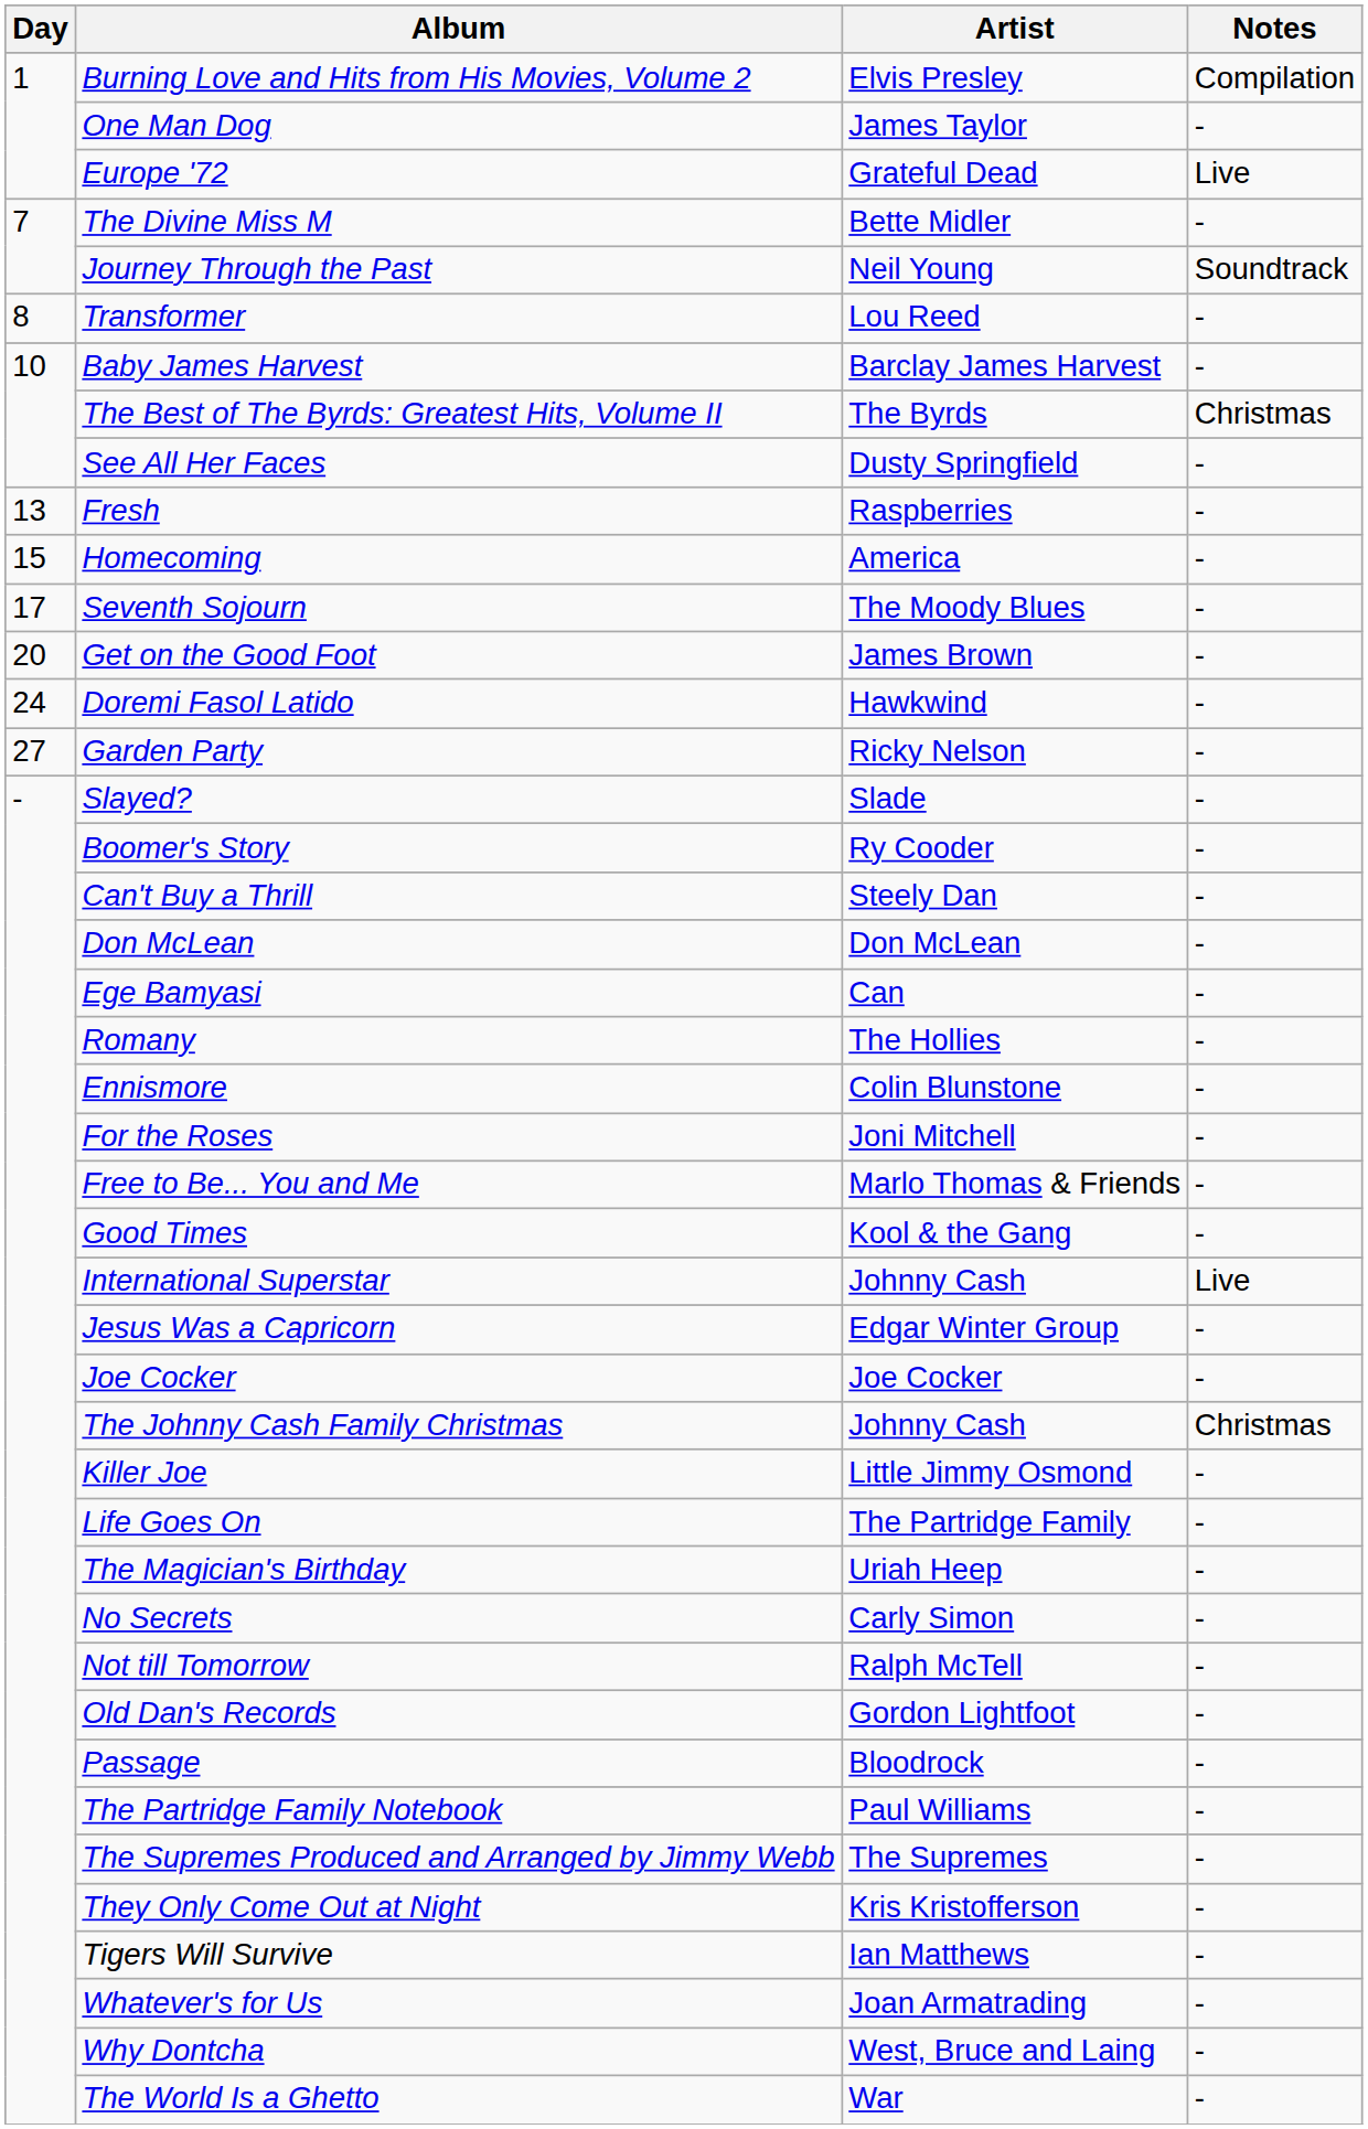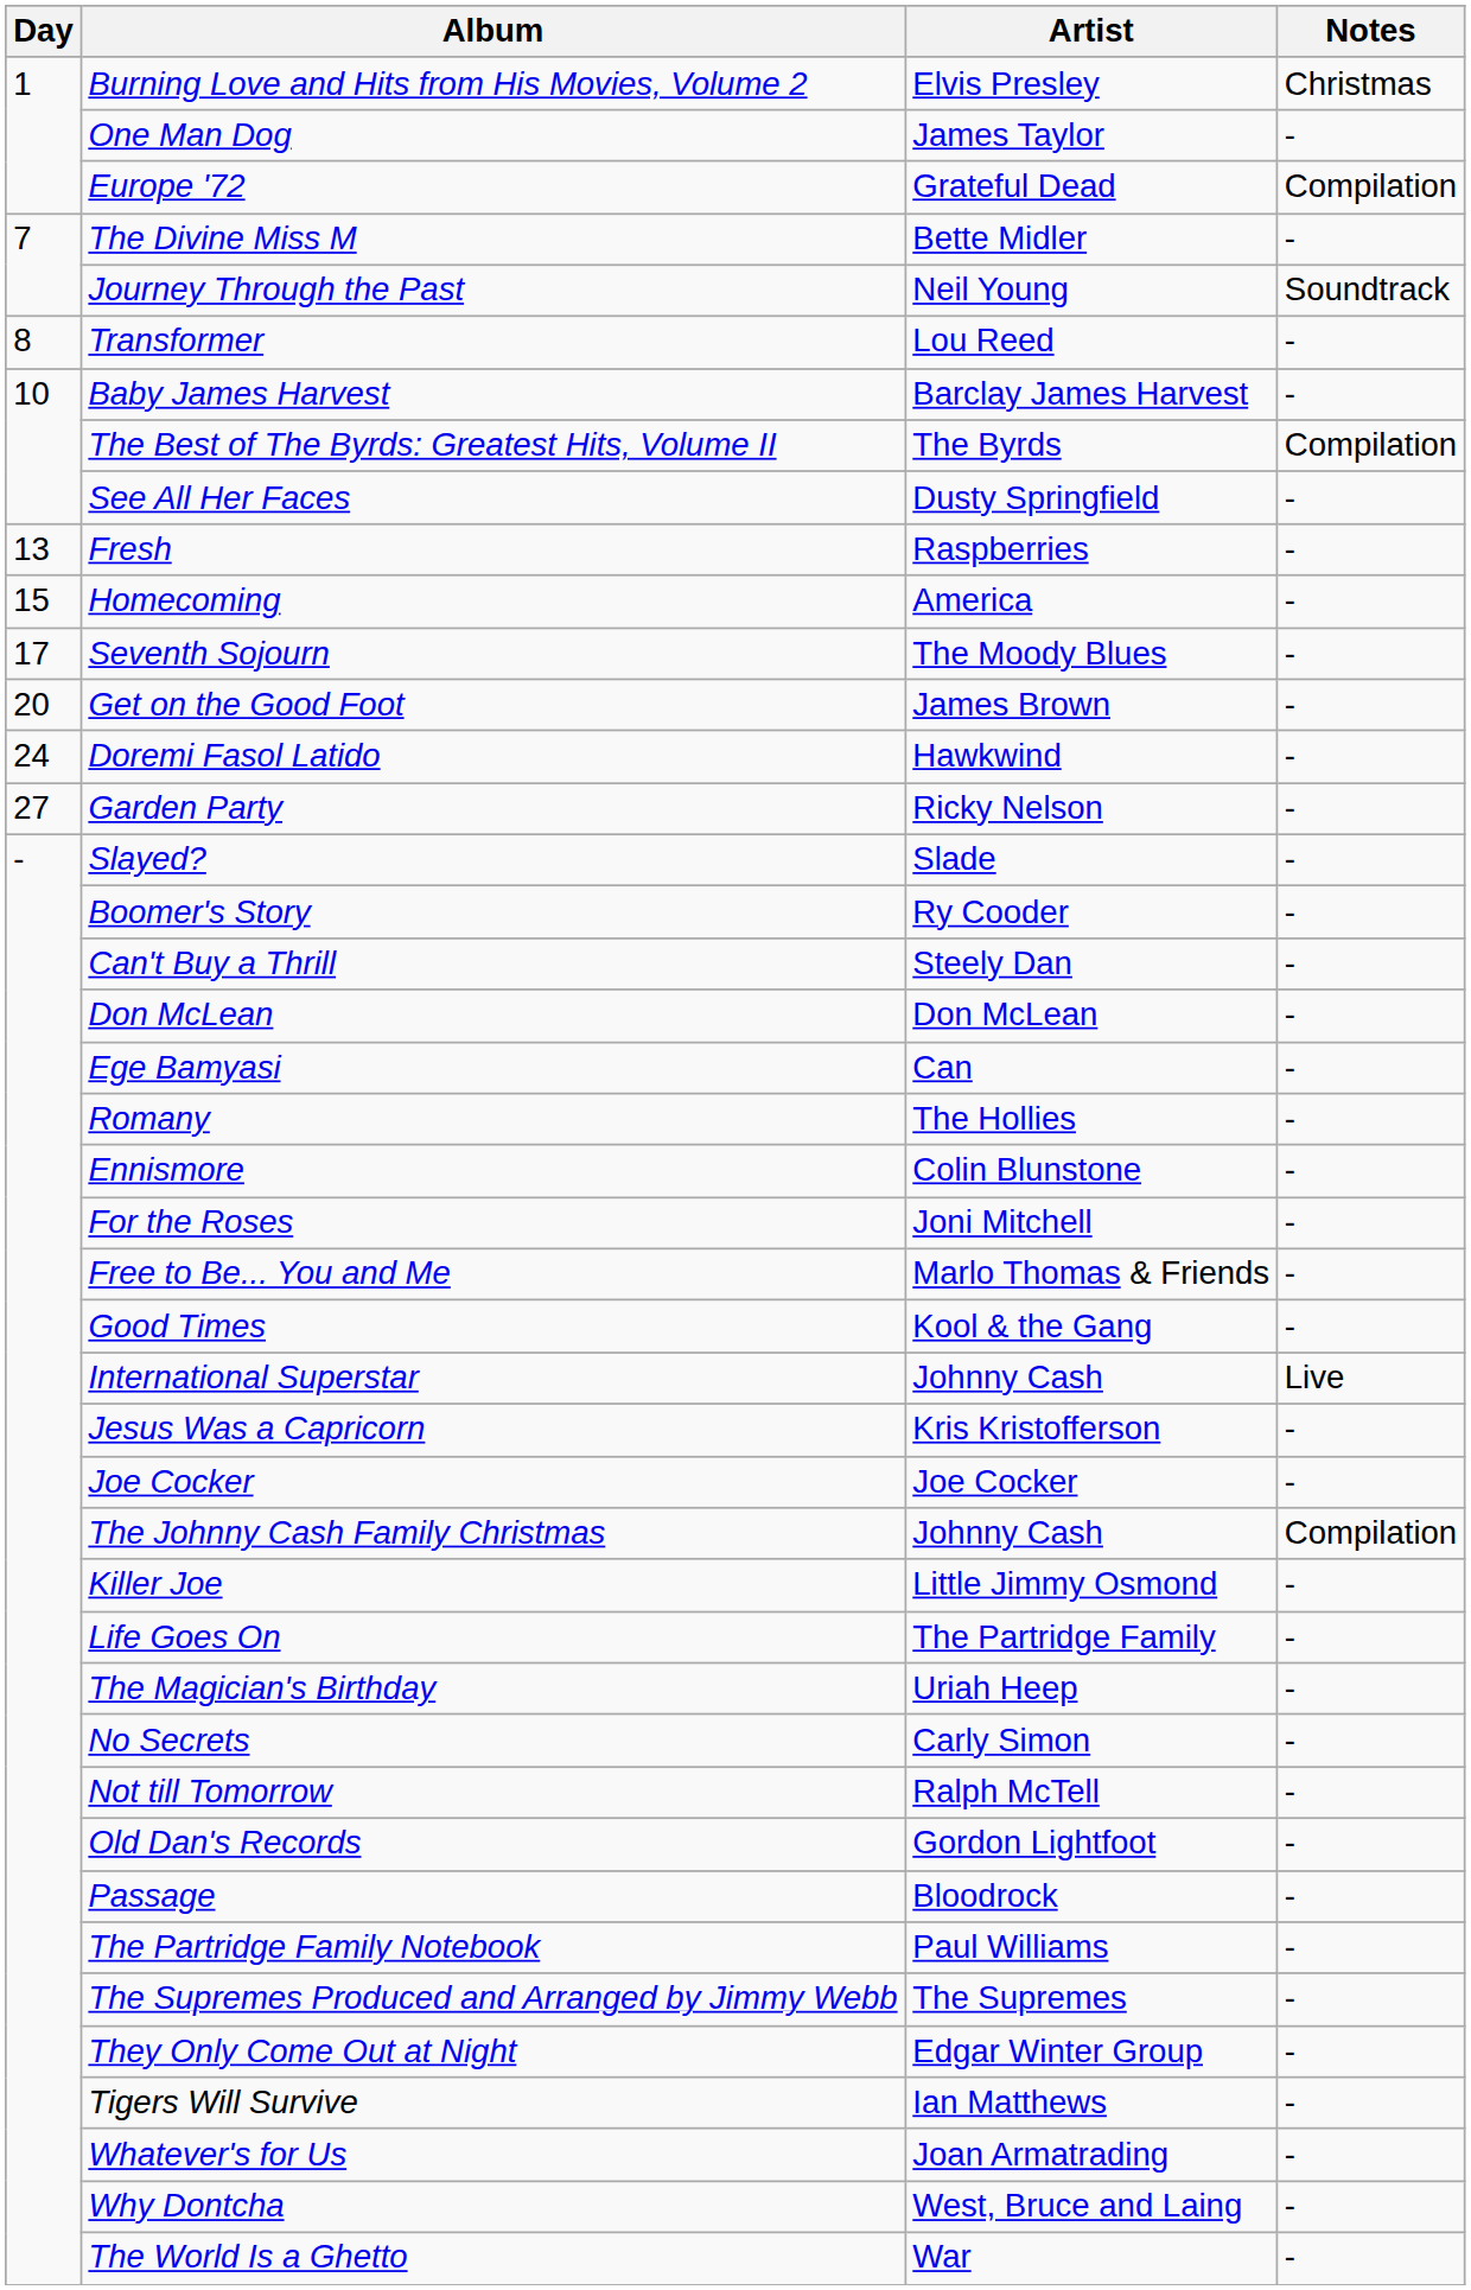 <table class="wikitable">
 <tr>
 <th>Day</th>
 <th>Album</th>
 <th>Artist</th>
 <th>Notes</th>
 </tr>
 <tr>
 <td rowspan="3" valign="top">1</td>
 <td><em><a href='#'>Burning Love and Hits from His Movies, Volume 2</a></em></td>
 <td><a href='#'>Elvis Presley</a></td>
-<td>Compilation</td>
+<td>Christmas</td>
 </tr>
 <tr>
 <td><em><a href='#'>One Man Dog</a></em></td>
 <td><a href='#'>James Taylor</a></td>
 <td>-</td>
 </tr>
 <tr>
 <td><em><a href='#'>Europe '72</a></em></td>
 <td><a href='#'>Grateful Dead</a></td>
-<td>Live</td>
+<td>Compilation</td>
 </tr>
 <tr>
 <td rowspan="2" valign="top">7</td>
 <td><em><a href='#'>The Divine Miss M</a></em></td>
 <td><a href='#'>Bette Midler</a></td>
 <td>-</td>
 </tr>
 <tr>
 <td><em><a href='#'>Journey Through the Past</a></em></td>
 <td><a href='#'>Neil Young</a></td>
 <td>Soundtrack</td>
 </tr>
 <tr>
 <td rowspan="1" valign="top">8</td>
 <td><em><a href='#'>Transformer</a></em></td>
 <td><a href='#'>Lou Reed</a></td>
 <td>-</td>
 </tr>
 <tr>
 <td rowspan="3" valign="top">10</td>
 <td><em><a href='#'>Baby James Harvest</a></em></td>
 <td><a href='#'>Barclay James Harvest</a></td>
 <td>-</td>
 </tr>
 <tr>
 <td><em><a href='#'>The Best of The Byrds: Greatest Hits, Volume II</a></em></td>
 <td><a href='#'>The Byrds</a></td>
-<td>Christmas</td>
+<td>Compilation</td>
 </tr>
 <tr>
 <td><em><a href='#'>See All Her Faces</a></em></td>
 <td><a href='#'>Dusty Springfield</a></td>
 <td>-</td>
 </tr>
 <tr>
 <td rowspan="1" valign="top">13</td>
 <td><em><a href='#'>Fresh</a></em></td>
 <td><a href='#'>Raspberries</a></td>
 <td>-</td>
 </tr>
 <tr>
 <td rowspan="1" valign="top">15</td>
 <td><em><a href='#'>Homecoming</a></em></td>
 <td><a href='#'>America</a></td>
 <td>-</td>
 </tr>
 <tr>
 <td rowspan="1" valign="top">17</td>
 <td><em><a href='#'>Seventh Sojourn</a></em></td>
 <td><a href='#'>The Moody Blues</a></td>
 <td>-</td>
 </tr>
 <tr>
 <td rowspan="1" valign="top">20</td>
 <td><em><a href='#'>Get on the Good Foot</a></em></td>
 <td><a href='#'>James Brown</a></td>
 <td>-</td>
 </tr>
 <tr>
 <td rowspan="1" valign="top">24</td>
 <td><em><a href='#'>Doremi Fasol Latido</a></em></td>
 <td><a href='#'>Hawkwind</a></td>
 <td>-</td>
 </tr>
 <tr>
 <td rowspan="1" valign="top">27</td>
 <td><em><a href='#'>Garden Party</a></em></td>
 <td><a href='#'>Ricky Nelson</a></td>
 <td>-</td>
 </tr>
 <tr>
 <td rowspan="28" valign="top">-</td>
 <td><em><a href='#'>Slayed?</a></em></td>
 <td><a href='#'>Slade</a></td>
 <td>-</td>
 </tr>
 <tr>
 <td><em><a href='#'>Boomer's Story</a></em></td>
 <td><a href='#'>Ry Cooder</a></td>
 <td>-</td>
 </tr>
 <tr>
 <td><em><a href='#'>Can't Buy a Thrill</a></em></td>
 <td><a href='#'>Steely Dan</a></td>
 <td>-</td>
 </tr>
 <tr>
 <td><em><a href='#'>Don McLean</a></em></td>
 <td><a href='#'>Don McLean</a></td>
 <td>-</td>
 </tr>
 <tr>
 <td><em><a href='#'>Ege Bamyasi</a></em></td>
 <td><a href='#'>Can</a></td>
 <td>-</td>
 </tr>
 <tr>
 <td><em><a href='#'>Romany</a></em></td>
 <td><a href='#'>The Hollies</a></td>
 <td>-</td>
 </tr>
 <tr>
 <td><em><a href='#'>Ennismore</a></em></td>
 <td><a href='#'>Colin Blunstone</a></td>
 <td>-</td>
 </tr>
 <tr>
 <td><em><a href='#'>For the Roses</a></em></td>
 <td><a href='#'>Joni Mitchell</a></td>
 <td>-</td>
 </tr>
 <tr>
 <td><em><a href='#'>Free to Be... You and Me</a></em></td>
 <td><a href='#'>Marlo Thomas</a> & Friends</td>
 <td>-</td>
 </tr>
 <tr>
 <td><em><a href='#'>Good Times</a></em></td>
 <td><a href='#'>Kool & the Gang</a></td>
 <td>-</td>
 </tr>
 <tr>
 <td><em><a href='#'>International Superstar</a></em></td>
 <td><a href='#'>Johnny Cash</a></td>
 <td>Live</td>
 </tr>
 <tr>
 <td><em><a href='#'>Jesus Was a Capricorn</a></em></td>
-<td><a href='#'>Edgar Winter Group</a></td>
+<td><a href='#'>Kris Kristofferson</a></td>
 <td>-</td>
 </tr>
 <tr>
 <td><em><a href='#'>Joe Cocker</a></em></td>
 <td><a href='#'>Joe Cocker</a></td>
 <td>-</td>
 </tr>
 <tr>
 <td><em><a href='#'>The Johnny Cash Family Christmas</a></em></td>
 <td><a href='#'>Johnny Cash</a></td>
-<td>Christmas</td>
+<td>Compilation</td>
 </tr>
 <tr>
 <td><em><a href='#'>Killer Joe</a></em></td>
 <td><a href='#'>Little Jimmy Osmond</a></td>
 <td>-</td>
 </tr>
 <tr>
 <td><em><a href='#'>Life Goes On</a></em></td>
 <td><a href='#'>The Partridge Family</a></td>
 <td>-</td>
 </tr>
 <tr>
 <td><em><a href='#'>The Magician's Birthday</a></em></td>
 <td><a href='#'>Uriah Heep</a></td>
 <td>-</td>
 </tr>
 <tr>
 <td><em><a href='#'>No Secrets</a></em></td>
 <td><a href='#'>Carly Simon</a></td>
 <td>-</td>
 </tr>
 <tr>
 <td><em><a href='#'>Not till Tomorrow</a></em></td>
 <td><a href='#'>Ralph McTell</a></td>
 <td>-</td>
 </tr>
 <tr>
 <td><em><a href='#'>Old Dan's Records</a></em></td>
 <td><a href='#'>Gordon Lightfoot</a></td>
 <td>-</td>
 </tr>
 <tr>
 <td><em><a href='#'>Passage</a></em></td>
 <td><a href='#'>Bloodrock</a></td>
 <td>-</td>
 </tr>
 <tr>
 <td><em><a href='#'>The Partridge Family Notebook</a></em></td>
 <td><a href='#'>Paul Williams</a></td>
 <td>-</td>
 </tr>
 <tr>
 <td><em><a href='#'>The Supremes Produced and Arranged by Jimmy Webb</a></em></td>
 <td><a href='#'>The Supremes</a></td>
 <td>-</td>
 </tr>
 <tr>
 <td><em><a href='#'>They Only Come Out at Night</a></em></td>
-<td><a href='#'>Kris Kristofferson</a></td>
+<td><a href='#'>Edgar Winter Group</a></td>
 <td>-</td>
 </tr>
 <tr>
 <td><em>Tigers Will Survive</em></td>
 <td><a href='#'>Ian Matthews</a></td>
 <td>-</td>
 </tr>
 <tr>
 <td><em><a href='#'>Whatever's for Us</a></em></td>
 <td><a href='#'>Joan Armatrading</a></td>
 <td>-</td>
 </tr>
 <tr>
 <td><em><a href='#'>Why Dontcha</a></em></td>
 <td><a href='#'>West, Bruce and Laing</a></td>
 <td>-</td>
 </tr>
 <tr>
 <td><em><a href='#'>The World Is a Ghetto</a></em></td>
 <td><a href='#'>War</a></td>
 <td>-</td>
 </tr>
 <tr>
 </tr>
 </table>
